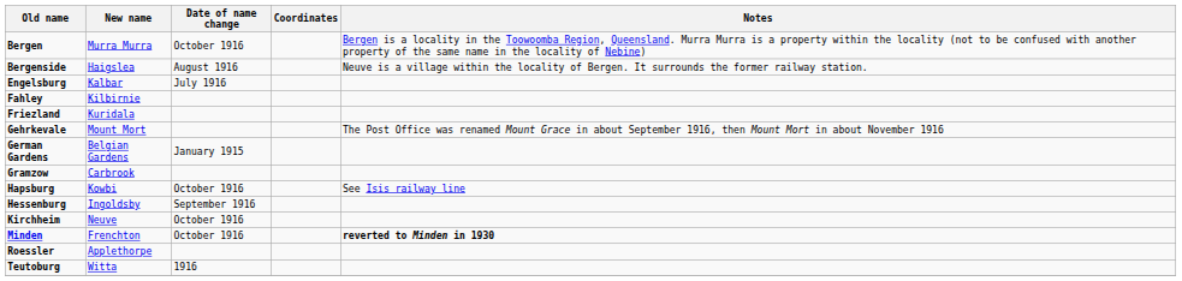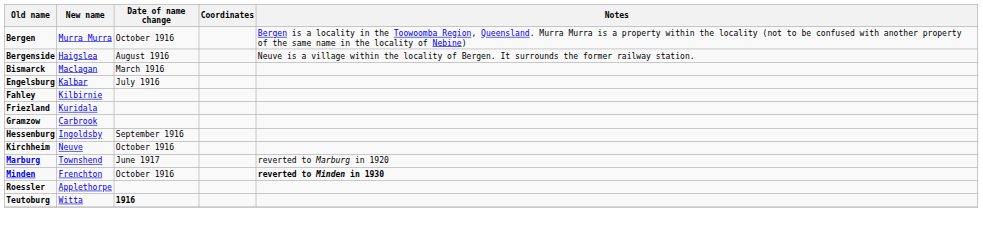 <table class="wikitable sortable">
 <tr>
 <th>Old name</th>
 <th>New name</th>
 <th>Date of name change</th>
 <th>Coordinates</th>
 <th>Notes</th>
 </tr>
 <tr>
 <td><strong>Bergen</strong></td>
 <td><a href='#'>Murra Murra</a></td>
 <td>October 1916</td>
 <td></td>
 <td><a href='#'>Bergen</a> is a locality in the <a href='#'>Toowoomba Region</a>, <a href='#'>Queensland</a>.  Murra Murra is a property within the locality (not to be confused with another property of the same name in the locality of <a href='#'>Nebine</a>)</td>
 </tr>
 <tr>
 <td><strong>Bergenside</strong></td>
 <td><a href='#'>Haigslea</a></td>
 <td>August 1916</td>
 <td></td>
 <td>Neuve is a village within the locality of Bergen. It surrounds the former railway station.</td>
 </tr>
 <tr>
+<td><strong>Bismarck</strong></td>
+<td><a href='#'>Maclagan</a></td>
+<td>March 1916</td>
+<td></td>
+<td></td>
+</tr>
+<tr>
 <td><strong>Engelsburg</strong></td>
 <td><a href='#'>Kalbar</a></td>
 <td>July 1916</td>
 <td></td>
 <td></td>
 </tr>
 <tr>
 <td><strong>Fahley</strong></td>
 <td><a href='#'>Kilbirnie</a></td>
 <td></td>
 <td></td>
 <td></td>
 </tr>
 <tr>
 <td><strong>Friezland</strong></td>
 <td><a href='#'>Kuridala</a></td>
 <td></td>
 <td></td>
 <td></td>
 </tr>
 <tr>
-<td><strong>Gehrkevale</strong></td>
-<td><a href='#'>Mount Mort</a></td>
-<td></td>
-<td></td>
-<td>The Post Office was renamed <em>Mount Grace</em> in about September 1916, then <em>Mount Mort</em> in about November 1916</td>
-</tr>
-<tr>
-<td><strong>German Gardens</strong></td>
-<td><a href='#'>Belgian Gardens</a></td>
-<td>January 1915</td>
-<td></td>
-<td></td>
-</tr>
-<tr>
 <td><strong>Gramzow</strong></td>
 <td><a href='#'>Carbrook</a></td>
 <td></td>
 <td></td>
 <td></td>
-</tr>
-<tr>
-<td><strong>Hapsburg</strong></td>
-<td><a href='#'>Kowbi</a></td>
-<td>October 1916</td>
-<td></td>
-<td>See <a href='#'>Isis railway line</a></td>
 </tr>
 <tr>
 <td><strong>Hessenburg</strong></td>
 <td><a href='#'>Ingoldsby</a></td>
 <td>September 1916</td>
 <td></td>
 <td></td>
 </tr>
 <tr>
 <td><strong>Kirchheim</strong></td>
 <td><a href='#'>Neuve</a></td>
 <td>October 1916</td>
 <td></td>
 <td></td>
+</tr>
+<tr>
+<td><strong><a href='#'>Marburg</a></strong></td>
+<td><a href='#'>Townshend</a></td>
+<td>June 1917</td>
+<td></td>
+<td>reverted to <em>Marburg</em> in 1920</td>
 </tr>
 <tr>
 <td><strong><a href='#'>Minden</a></strong></td>
 <td><a href='#'>Frenchton</a></td>
 <td>October 1916</td>
 <td></td>
 <td><strong>reverted to <em>Minden</em> in 1930</strong></td>
 </tr>
 <tr>
 <td><strong>Roessler</strong></td>
 <td><a href='#'>Applethorpe</a></td>
 <td></td>
 <td></td>
 <td></td>
 </tr>
 <tr>
 <td><strong>Teutoburg</strong></td>
 <td><a href='#'>Witta</a></td>
-<td>1916</td>
+<td><strong>1916</strong></td>
 <td></td>
 <td></td>
 </tr>
 <tr>
 </tr>
 </table>
